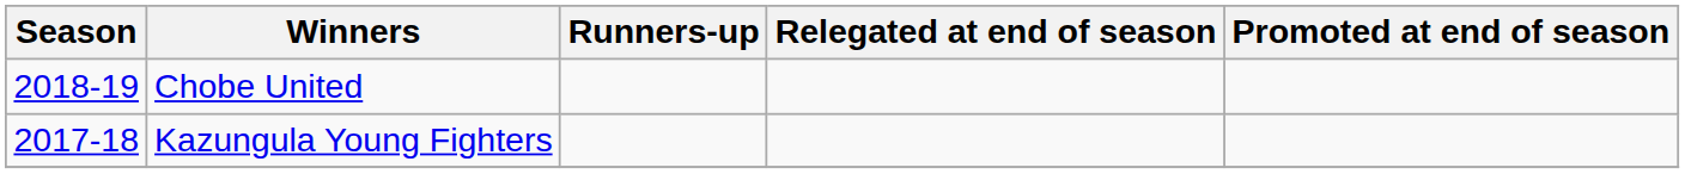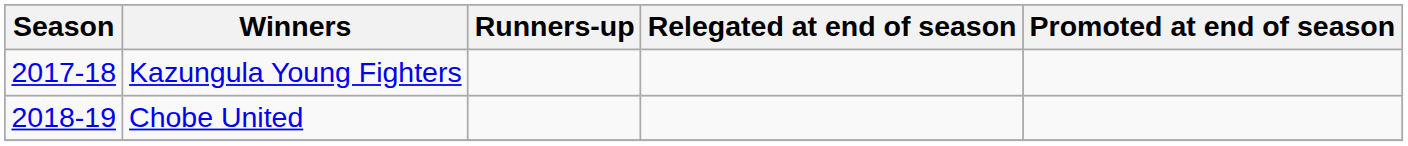 <table class="wikitable sortable">
 <tr>
 <th>Season</th>
 <th>Winners</th>
 <th>Runners-up</th>
 <th>Relegated at end of season</th>
 <th>Promoted at end of season</th>
 </tr>
 <tr>
+<td><a href='#'>2017-18</a></td>
+<td><a href='#'>Kazungula Young Fighters</a></td>
+<td></td>
+<td></td>
+<td></td>
+</tr>
+<tr>
 <td><a href='#'>2018-19</a></td>
 <td><a href='#'>Chobe United</a></td>
 <td></td>
 <td></td>
 <td></td>
 </tr>
 <tr>
-<td><a href='#'>2017-18</a></td>
-<td><a href='#'>Kazungula Young Fighters</a></td>
-<td></td>
-<td></td>
-<td></td>
-</tr>
-<tr>
 </tr>
 </table>
